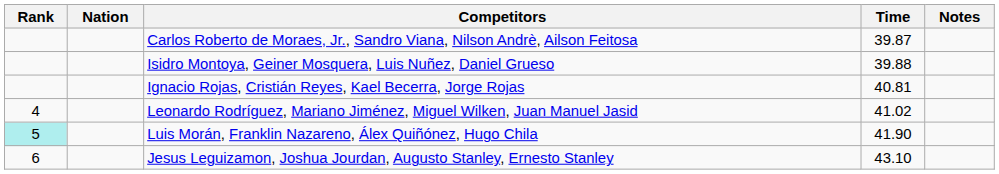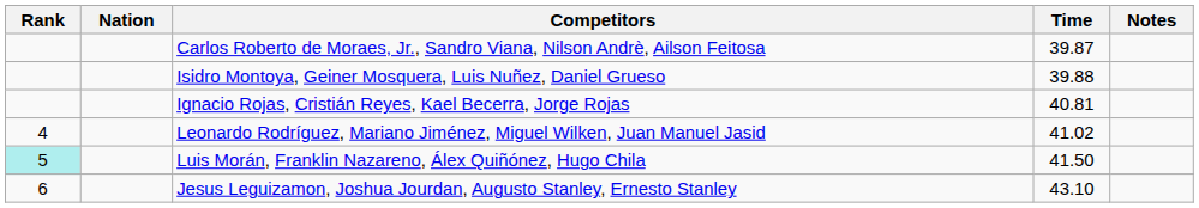 <table class="wikitable sortable" width=80% style="text-align:center; font-size:95%">
 <tr>
 <th>Rank</th>
 <th>Nation</th>
 <th>Competitors</th>
 <th>Time</th>
 <th>Notes</th>
 </tr>
 <tr>
 <td></td>
 <td align=left></td>
 <td align=left><a href='#'>Carlos Roberto de Moraes, Jr.</a>, <a href='#'>Sandro Viana</a>, <a href='#'>Nilson Andrè</a>, <a href='#'>Ailson Feitosa</a></td>
 <td>39.87</td>
 <td></td>
 </tr>
 <tr>
 <td></td>
 <td align=left></td>
 <td align=left><a href='#'>Isidro Montoya</a>, <a href='#'>Geiner Mosquera</a>, <a href='#'>Luis Nuñez</a>, <a href='#'>Daniel Grueso</a></td>
 <td>39.88</td>
 <td></td>
 </tr>
 <tr>
 <td></td>
 <td align=left></td>
 <td align=left><a href='#'>Ignacio Rojas</a>, <a href='#'>Cristián Reyes</a>, <a href='#'>Kael Becerra</a>, <a href='#'>Jorge Rojas</a></td>
 <td>40.81</td>
 <td></td>
 </tr>
 <tr>
 <td>4</td>
 <td align=left></td>
 <td align=left><a href='#'>Leonardo Rodríguez</a>, <a href='#'>Mariano Jiménez</a>, <a href='#'>Miguel Wilken</a>, <a href='#'>Juan Manuel Jasid</a></td>
 <td>41.02</td>
 <td></td>
 </tr>
 <tr>
 <td style="background: paleturquoise;">5</td>
 <td align=left></td>
 <td align=left><a href='#'>Luis Morán</a>, <a href='#'>Franklin Nazareno</a>, <a href='#'>Álex Quiñónez</a>, <a href='#'>Hugo Chila</a></td>
-<td>41.90</td>
+<td>41.50</td>
 <td></td>
 </tr>
 <tr>
 <td>6</td>
 <td align=left></td>
 <td align=left><a href='#'>Jesus Leguizamon</a>, <a href='#'>Joshua Jourdan</a>, <a href='#'>Augusto Stanley</a>, <a href='#'>Ernesto Stanley</a></td>
 <td>43.10</td>
 <td></td>
 </tr>
 </table>
